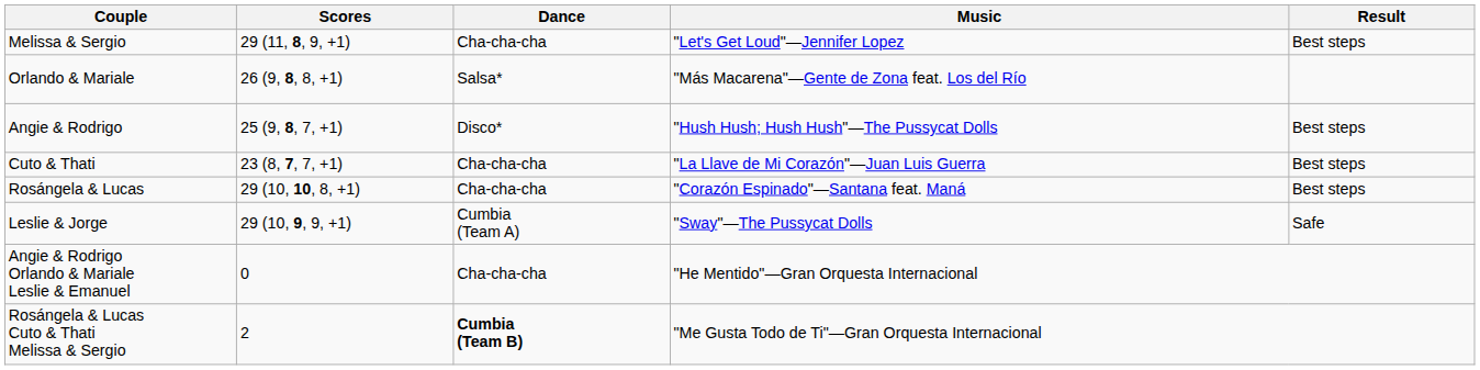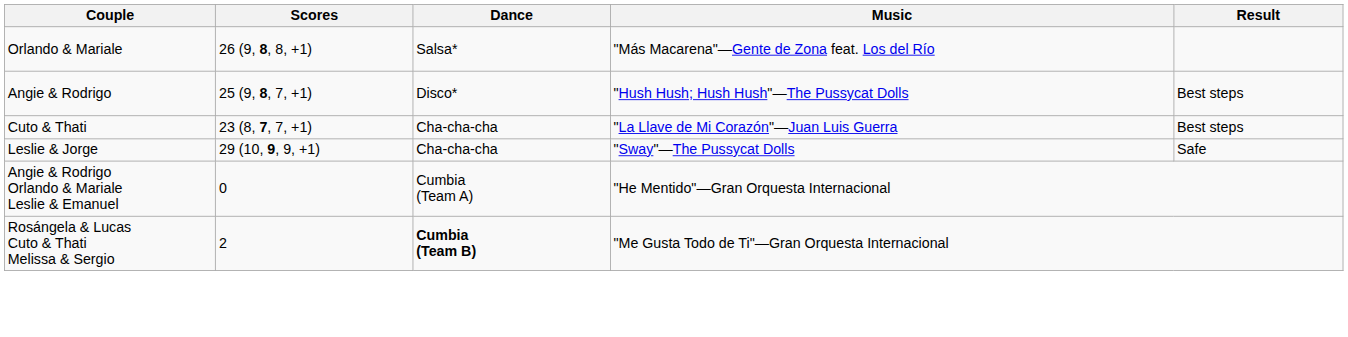 <table class="wikitable sortable" style="width:95%; white-space:nowrap">
 <tr>
 <th style="width:15%;">Couple<br></th>
 <th style="width:14%;">Scores</th>
 <th style="width:14%;">Dance</th>
 <th style="width:40%;">Music</th>
 <th style="width:12%;">Result</th>
-</tr>
-<tr>
-<td>Melissa & Sergio <br> </td>
-<td>29 (11, <strong>8</strong>, 9, +1)</td>
-<td>Cha-cha-cha</td>
-<td>"<a href='#'>Let's Get Loud</a>"—<a href='#'>Jennifer Lopez</a></td>
-<td>Best steps</td>
 </tr>
 <tr style="height:50px">
 <td>Orlando & Mariale</td>
 <td>26 (9, <strong>8</strong>, 8, +1)</td>
 <td>Salsa*</td>
 <td>"Más Macarena"—<a href='#'>Gente de Zona</a> feat. <a href='#'>Los del Río</a></td>
 <td></td>
 </tr>
 <tr style="height:50px">
 <td>Angie & Rodrigo</td>
 <td>25 (9, <strong>8</strong>, 7, +1)</td>
 <td>Disco*</td>
 <td>"<a href='#'>Hush Hush; Hush Hush</a>"—<a href='#'>The Pussycat Dolls</a></td>
 <td>Best steps</td>
 </tr>
 <tr>
 <td>Cuto & Thati<br></td>
 <td>23 (8, <strong>7</strong>, 7, +1)</td>
 <td>Cha-cha-cha</td>
 <td>"<a href='#'>La Llave de Mi Corazón</a>"—<a href='#'>Juan Luis Guerra</a></td>
 <td>Best steps</td>
 </tr>
 <tr>
-<td>Rosángela & Lucas<br></td>
-<td>29 (10, <strong>10</strong>, 8, +1)</td>
-<td>Cha-cha-cha</td>
-<td>"<a href='#'>Corazón Espinado</a>"—<a href='#'>Santana</a> feat. <a href='#'>Maná</a></td>
-<td>Best steps</td>
-</tr>
-<tr>
 <td>Leslie & Jorge<br></td>
 <td>29 (10, <strong>9</strong>, 9, +1)</td>
-<td>Cumbia<br>(Team A)</td>
+<td>Cha-cha-cha</td>
 <td>"<a href='#'>Sway</a>"—<a href='#'>The Pussycat Dolls</a></td>
 <td>Safe</td>
 </tr>
 <tr>
 <td>Angie & Rodrigo<br>Orlando & Mariale<br>Leslie & Emanuel</td>
 <td>0</td>
-<td>Cha-cha-cha</td>
+<td>Cumbia<br>(Team A)</td>
 <td colspan="2">"He Mentido"—Gran Orquesta Internacional</td>
 </tr>
 <tr>
 <td>Rosángela & Lucas<br>Cuto & Thati<br>Melissa & Sergio</td>
 <td>2</td>
 <td><strong>Cumbia<br>(Team B)</strong></td>
 <td colspan="2">"Me Gusta Todo de Ti"—Gran Orquesta Internacional</td>
 </tr>
 </table>
